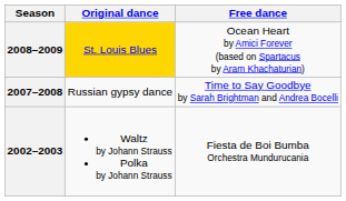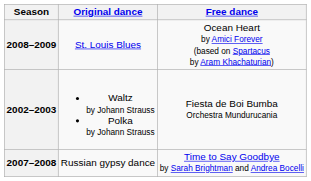 <table class="wikitable" style="text-align:center">
 <tr>
 <th>Season</th>
 <th><a href='#'>Original dance</a></th>
 <th><a href='#'>Free dance</a></th>
 </tr>
 <tr>
 <th>2008–2009</th>
-<td style="background: gold;"><a href='#'>St. Louis Blues</a></td>
+<td><a href='#'>St. Louis Blues</a></td>
 <td>Ocean Heart <br><small> by <a href='#'>Amici Forever</a> <br> (based on <a href='#'>Spartacus</a> <br> by <a href='#'>Aram Khachaturian</a>) </small></td>
+</tr>
+<tr>
+<th>2002–2003</th>
+<td><br><ul><li>Waltz <br><small> by Johann Strauss </small></li><li>Polka <br><small> by Johann Strauss </small></li></ul></td>
+<td>Fiesta de Boi Bumba <br><small> Orchestra Mundurucania </small></td>
 </tr>
 <tr>
 <th>2007–2008</th>
 <td>Russian gypsy dance</td>
 <td><a href='#'>Time to Say Goodbye</a> <br><small> by <a href='#'>Sarah Brightman</a> and <a href='#'>Andrea Bocelli</a> </small></td>
 </tr>
-<tr>
-<th>2002–2003</th>
-<td><br><ul><li>Waltz <br><small> by Johann Strauss </small></li><li>Polka <br><small> by Johann Strauss </small></li></ul></td>
-<td>Fiesta de Boi Bumba <br><small> Orchestra Mundurucania </small></td>
-</tr>
 </table>
